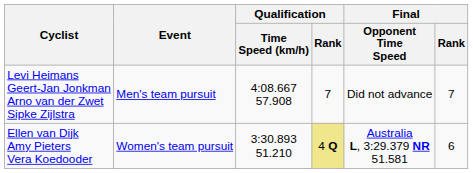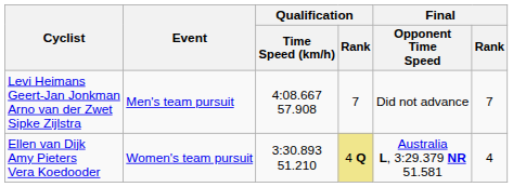 <table class="wikitable" style="font-size:90%">
 <tr>
 <th rowspan=2>Cyclist</th>
 <th rowspan=2>Event</th>
 <th colspan=2>Qualification</th>
 <th colspan=2>Final</th>
 </tr>
 <tr style="font-size:95%">
 <th>Time<br>Speed (km/h)</th>
 <th>Rank</th>
 <th>Opponent<br>Time<br>Speed</th>
 <th>Rank</th>
 </tr>
 <tr align=center>
 <td align=left><a href='#'>Levi Heimans</a><br><a href='#'>Geert-Jan Jonkman</a><br><a href='#'>Arno van der Zwet</a><br><a href='#'>Sipke Zijlstra</a></td>
 <td align=left><a href='#'>Men's team pursuit</a></td>
 <td>4:08.667<br>57.908</td>
 <td>7</td>
 <td>Did not advance</td>
 <td>7</td>
 </tr>
 <tr align=center>
 <td align=left><a href='#'>Ellen van Dijk</a><br><a href='#'>Amy Pieters</a><br><a href='#'>Vera Koedooder</a></td>
 <td align=left><a href='#'>Women's team pursuit</a></td>
 <td>3:30.893<br>51.210</td>
 <td style="background: khaki;">4 <strong>Q</strong></td>
 <td> <a href='#'>Australia</a><br><strong>L</strong>,  3:29.379 <strong><a href='#'>NR</a></strong><br>51.581</td>
-<td>6</td>
+<td>4</td>
 </tr>
 </table>
